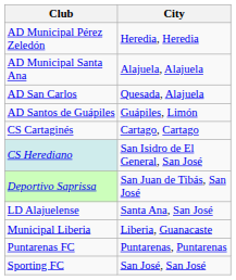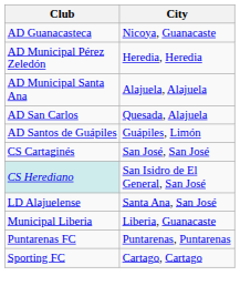 <table class="wikitable">
 <tr>
 <th width="150px">Club</th>
 <th width="150px">City</th>
+</tr>
+<tr>
+<td><a href='#'>AD Guanacasteca</a></td>
+<td><a href='#'>Nicoya</a>, <a href='#'>Guanacaste</a></td>
 </tr>
 <tr>
 <td><a href='#'>AD Municipal Pérez Zeledón</a></td>
 <td><a href='#'>Heredia</a>, <a href='#'>Heredia</a></td>
 </tr>
 <tr>
 <td><a href='#'>AD Municipal Santa Ana</a></td>
 <td><a href='#'>Alajuela</a>, <a href='#'>Alajuela</a></td>
 </tr>
 <tr>
 <td><a href='#'>AD San Carlos</a></td>
 <td><a href='#'>Quesada</a>, <a href='#'>Alajuela</a></td>
 </tr>
 <tr>
 <td><a href='#'>AD Santos de Guápiles</a></td>
 <td><a href='#'>Guápiles</a>, <a href='#'>Limón</a></td>
 </tr>
 <tr>
 <td><a href='#'>CS Cartaginés</a></td>
-<td><a href='#'>Cartago</a>, <a href='#'>Cartago</a></td>
+<td><a href='#'>San José</a>, <a href='#'>San José</a></td>
 </tr>
 <tr>
 <td style="background:#CFECEC"><em><a href='#'>CS Herediano</a></em></td>
 <td><a href='#'>San Isidro de El General</a>, <a href='#'>San José</a></td>
-</tr>
-<tr>
-<td style="background:#CCFEBB"><em><a href='#'>Deportivo Saprissa</a></em></td>
-<td><a href='#'>San Juan de Tibás</a>, <a href='#'>San José</a></td>
 </tr>
 <tr>
 <td><a href='#'>LD Alajuelense</a></td>
 <td><a href='#'>Santa Ana</a>, <a href='#'>San José</a></td>
 </tr>
 <tr>
 <td><a href='#'>Municipal Liberia</a></td>
 <td><a href='#'>Liberia</a>, <a href='#'>Guanacaste</a></td>
 </tr>
 <tr>
 <td><a href='#'>Puntarenas FC</a></td>
 <td><a href='#'>Puntarenas</a>, <a href='#'>Puntarenas</a></td>
 </tr>
 <tr>
 <td><a href='#'>Sporting FC</a></td>
-<td><a href='#'>San José</a>, <a href='#'>San José</a></td>
+<td><a href='#'>Cartago</a>, <a href='#'>Cartago</a></td>
 </tr>
 </table>
